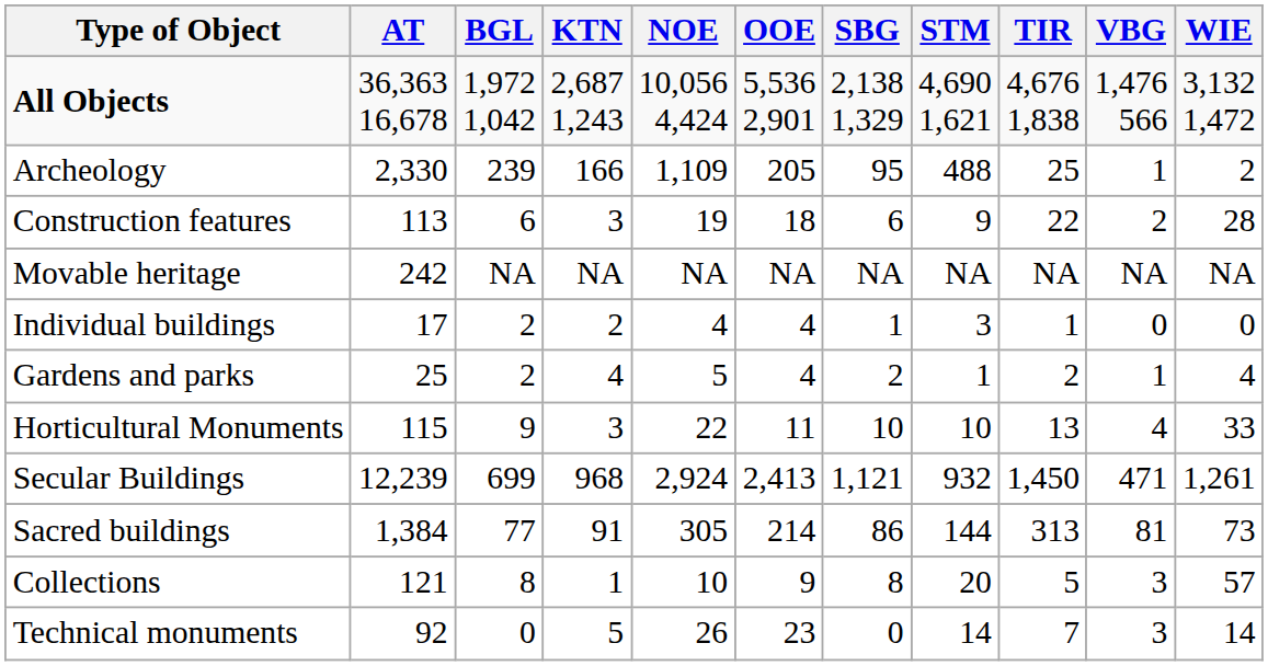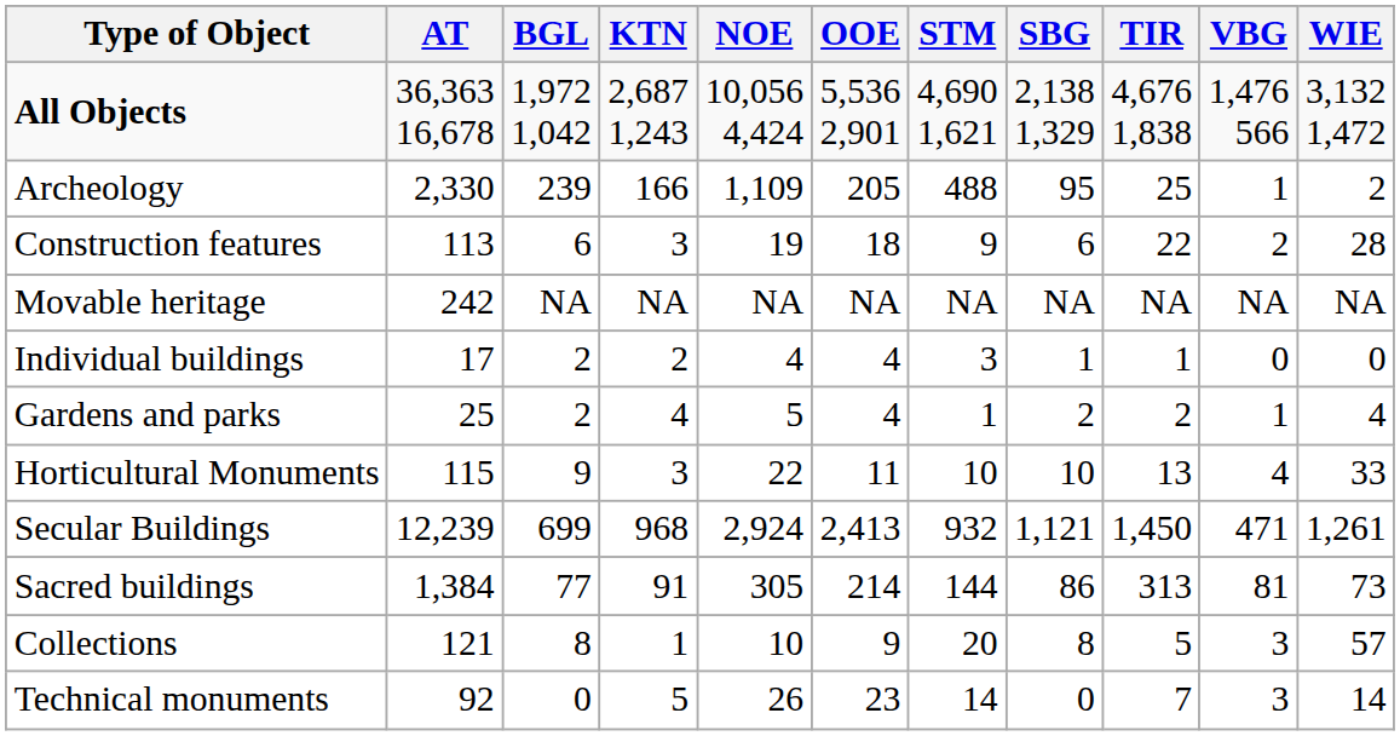 <table class="wikitable sortable" style="text-align:right">
 <tr>
 <th>Type of Object</th>
 <th><a href='#'>AT</a></th>
 <th><a href='#'>BGL</a></th>
 <th><a href='#'>KTN</a></th>
 <th><a href='#'>NOE</a></th>
 <th><a href='#'>OOE</a></th>
+<th><a href='#'>STM</a></th>
 <th><a href='#'>SBG</a></th>
-<th><a href='#'>STM</a></th>
 <th><a href='#'>TIR</a></th>
 <th><a href='#'>VBG</a></th>
 <th><a href='#'>WIE</a></th>
 </tr>
 <tr>
 <td align="left"><strong>All Objects</strong></td>
 <td>36,363<br>16,678</td>
 <td>1,972<br>1,042</td>
 <td>2,687<br>1,243</td>
 <td>10,056<br>4,424</td>
 <td>5,536<br>2,901</td>
+<td>4,690<br>1,621</td>
 <td>2,138<br>1,329</td>
-<td>4,690<br>1,621</td>
 <td>4,676<br>1,838</td>
 <td>1,476<br>566</td>
 <td>3,132<br>1,472</td>
 </tr>
 <tr bgcolor="#FFFFFF">
 <td align="left">Archeology</td>
 <td>2,330</td>
 <td>239</td>
 <td>166</td>
 <td>1,109</td>
 <td>205</td>
+<td>488</td>
 <td>95</td>
-<td>488</td>
 <td>25</td>
 <td>1</td>
 <td>2</td>
 </tr>
 <tr bgcolor="#FFFFFF">
 <td align="left">Construction features</td>
 <td>113</td>
 <td>6</td>
 <td>3</td>
 <td>19</td>
 <td>18</td>
+<td>9</td>
 <td>6</td>
-<td>9</td>
 <td>22</td>
 <td>2</td>
 <td>28</td>
 </tr>
 <tr bgcolor="#FFFFFF">
 <td align="left">Movable heritage</td>
 <td>242</td>
 <td>NA</td>
 <td>NA</td>
 <td>NA</td>
 <td>NA</td>
 <td>NA</td>
 <td>NA</td>
 <td>NA</td>
 <td>NA</td>
 <td>NA</td>
 </tr>
 <tr bgcolor="#FFFFFF">
 <td align="left">Individual buildings</td>
 <td>17</td>
 <td>2</td>
 <td>2</td>
 <td>4</td>
 <td>4</td>
+<td>3</td>
 <td>1</td>
-<td>3</td>
 <td>1</td>
 <td>0</td>
 <td>0</td>
 </tr>
 <tr bgcolor="#FFFFFF">
 <td align="left">Gardens and parks</td>
 <td>25</td>
 <td>2</td>
 <td>4</td>
 <td>5</td>
 <td>4</td>
+<td>1</td>
 <td>2</td>
-<td>1</td>
 <td>2</td>
 <td>1</td>
 <td>4</td>
 </tr>
 <tr bgcolor="#FFFFFF">
 <td align="left">Horticultural Monuments</td>
 <td>115</td>
 <td>9</td>
 <td>3</td>
 <td>22</td>
 <td>11</td>
 <td>10</td>
 <td>10</td>
 <td>13</td>
 <td>4</td>
 <td>33</td>
 </tr>
 <tr bgcolor="#FFFFFF">
 <td align="left">Secular Buildings</td>
 <td>12,239</td>
 <td>699</td>
 <td>968</td>
 <td>2,924</td>
 <td>2,413</td>
+<td>932</td>
 <td>1,121</td>
-<td>932</td>
 <td>1,450</td>
 <td>471</td>
 <td>1,261</td>
 </tr>
 <tr bgcolor="#FFFFFF">
 <td align="left">Sacred buildings</td>
 <td>1,384</td>
 <td>77</td>
 <td>91</td>
 <td>305</td>
 <td>214</td>
+<td>144</td>
 <td>86</td>
-<td>144</td>
 <td>313</td>
 <td>81</td>
 <td>73</td>
 </tr>
 <tr bgcolor="#FFFFFF">
 <td align="left">Collections</td>
 <td>121</td>
 <td>8</td>
 <td>1</td>
 <td>10</td>
 <td>9</td>
+<td>20</td>
 <td>8</td>
-<td>20</td>
 <td>5</td>
 <td>3</td>
 <td>57</td>
 </tr>
 <tr bgcolor="#FFFFFF">
 <td align="left">Technical monuments</td>
 <td>92</td>
 <td>0</td>
 <td>5</td>
 <td>26</td>
 <td>23</td>
+<td>14</td>
 <td>0</td>
-<td>14</td>
 <td>7</td>
 <td>3</td>
 <td>14</td>
 </tr>
 </table>
